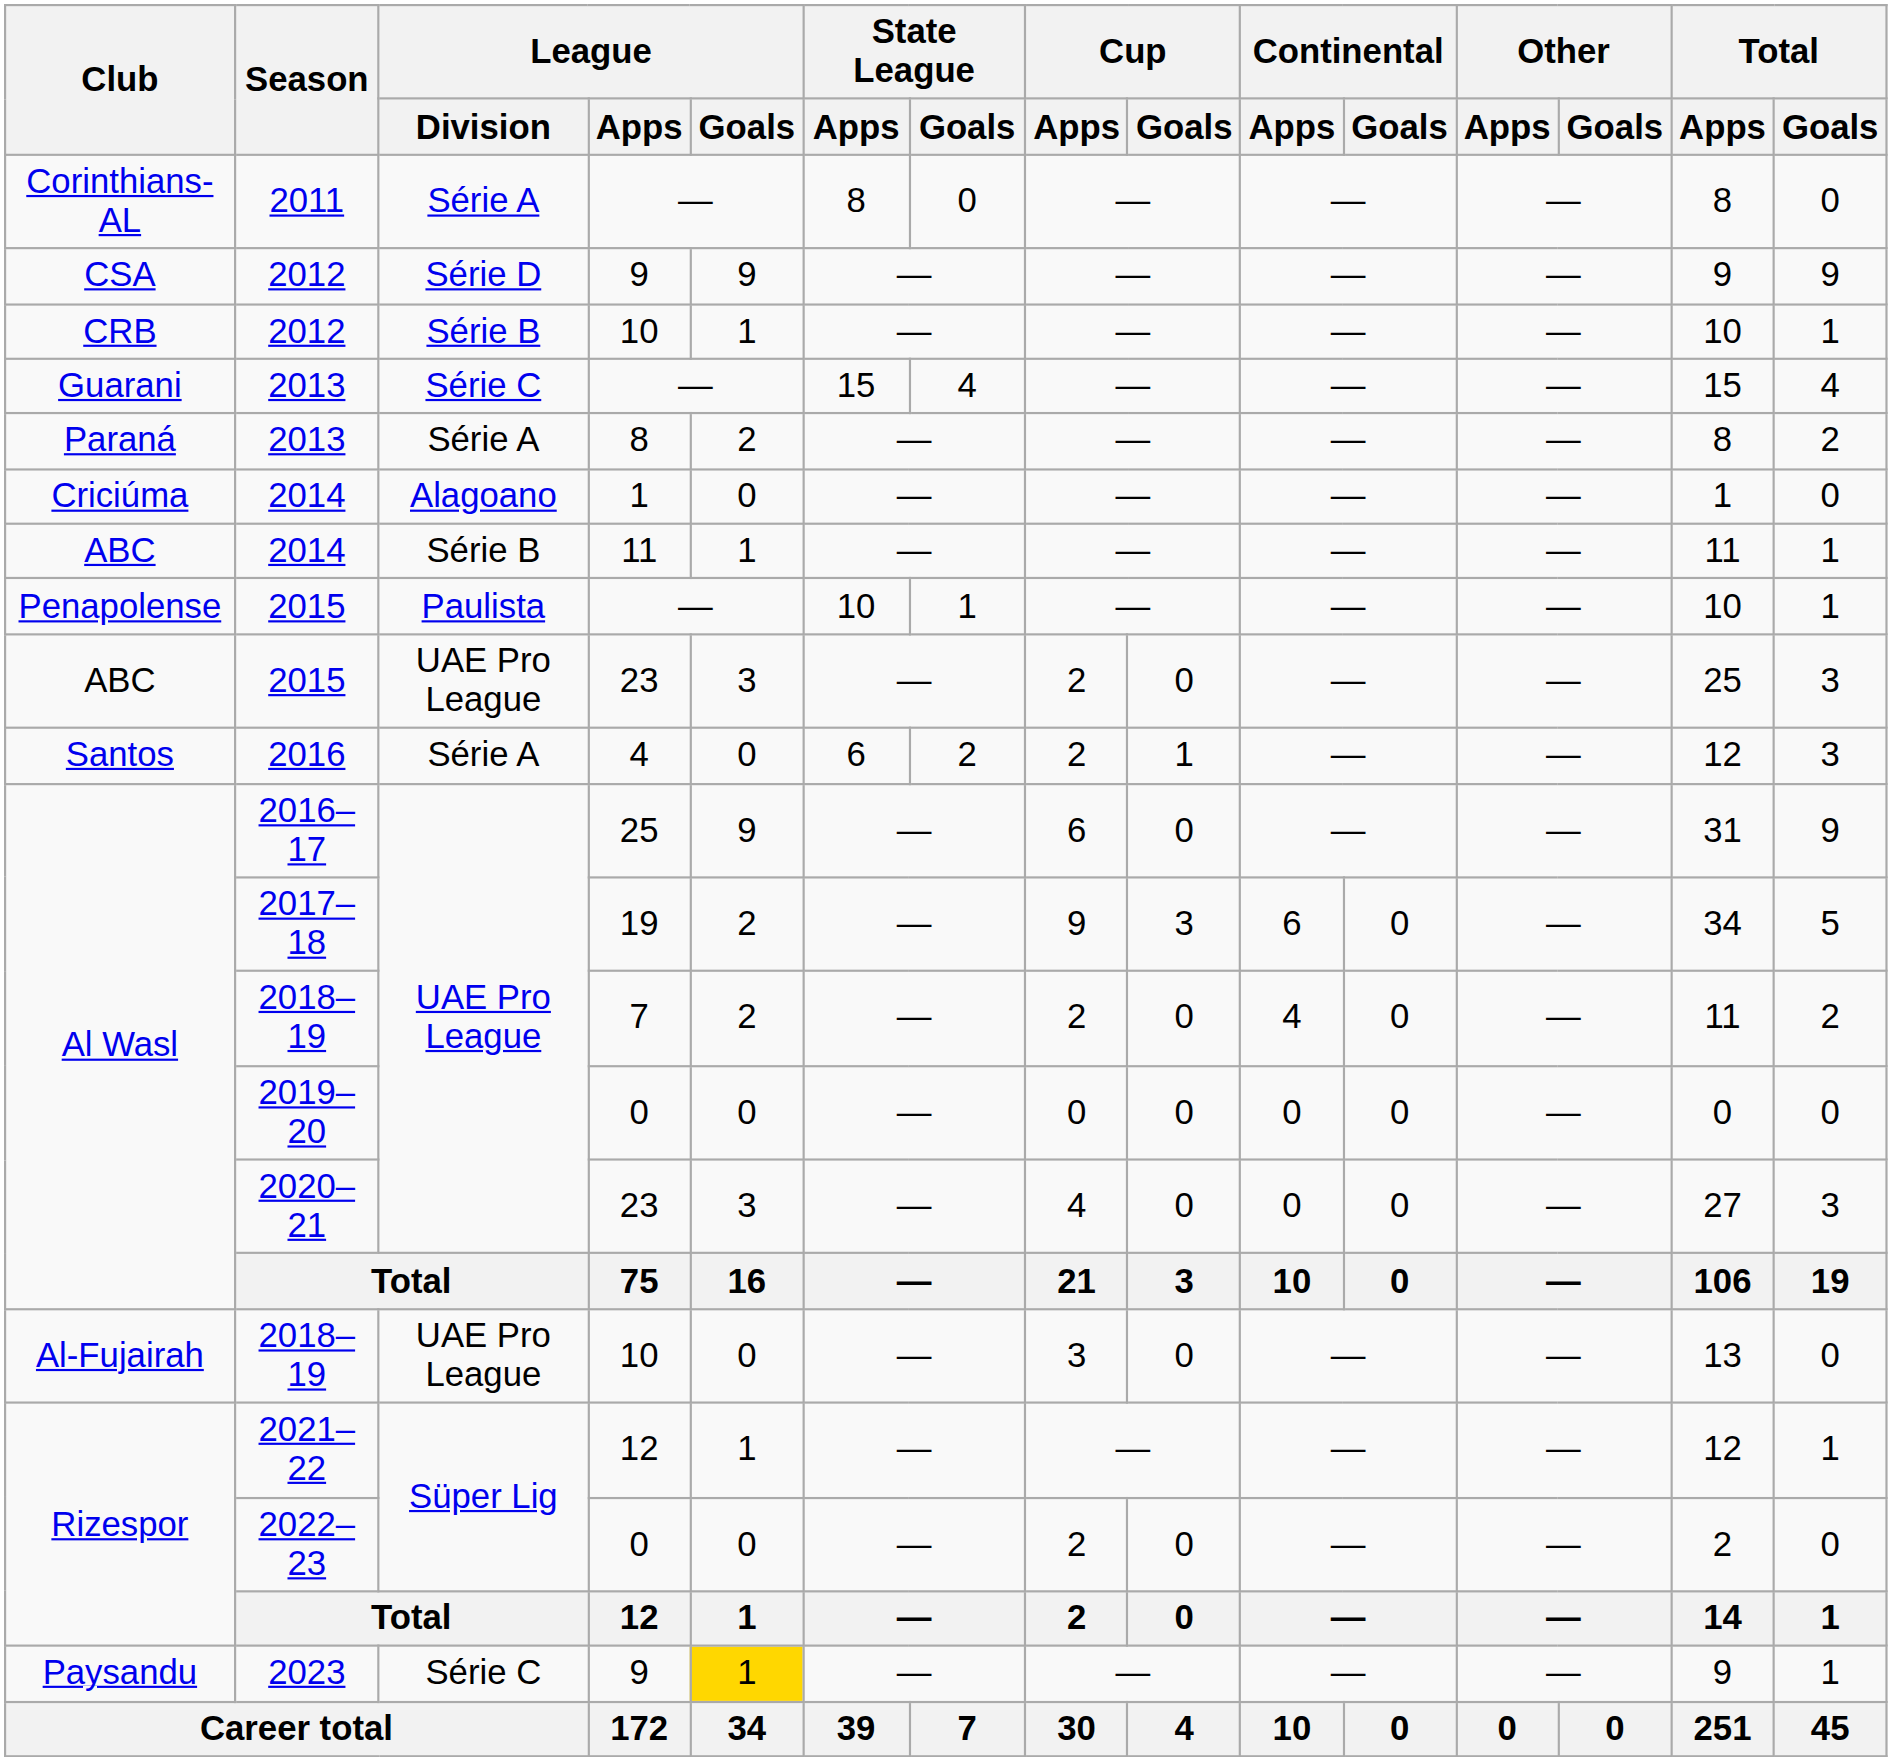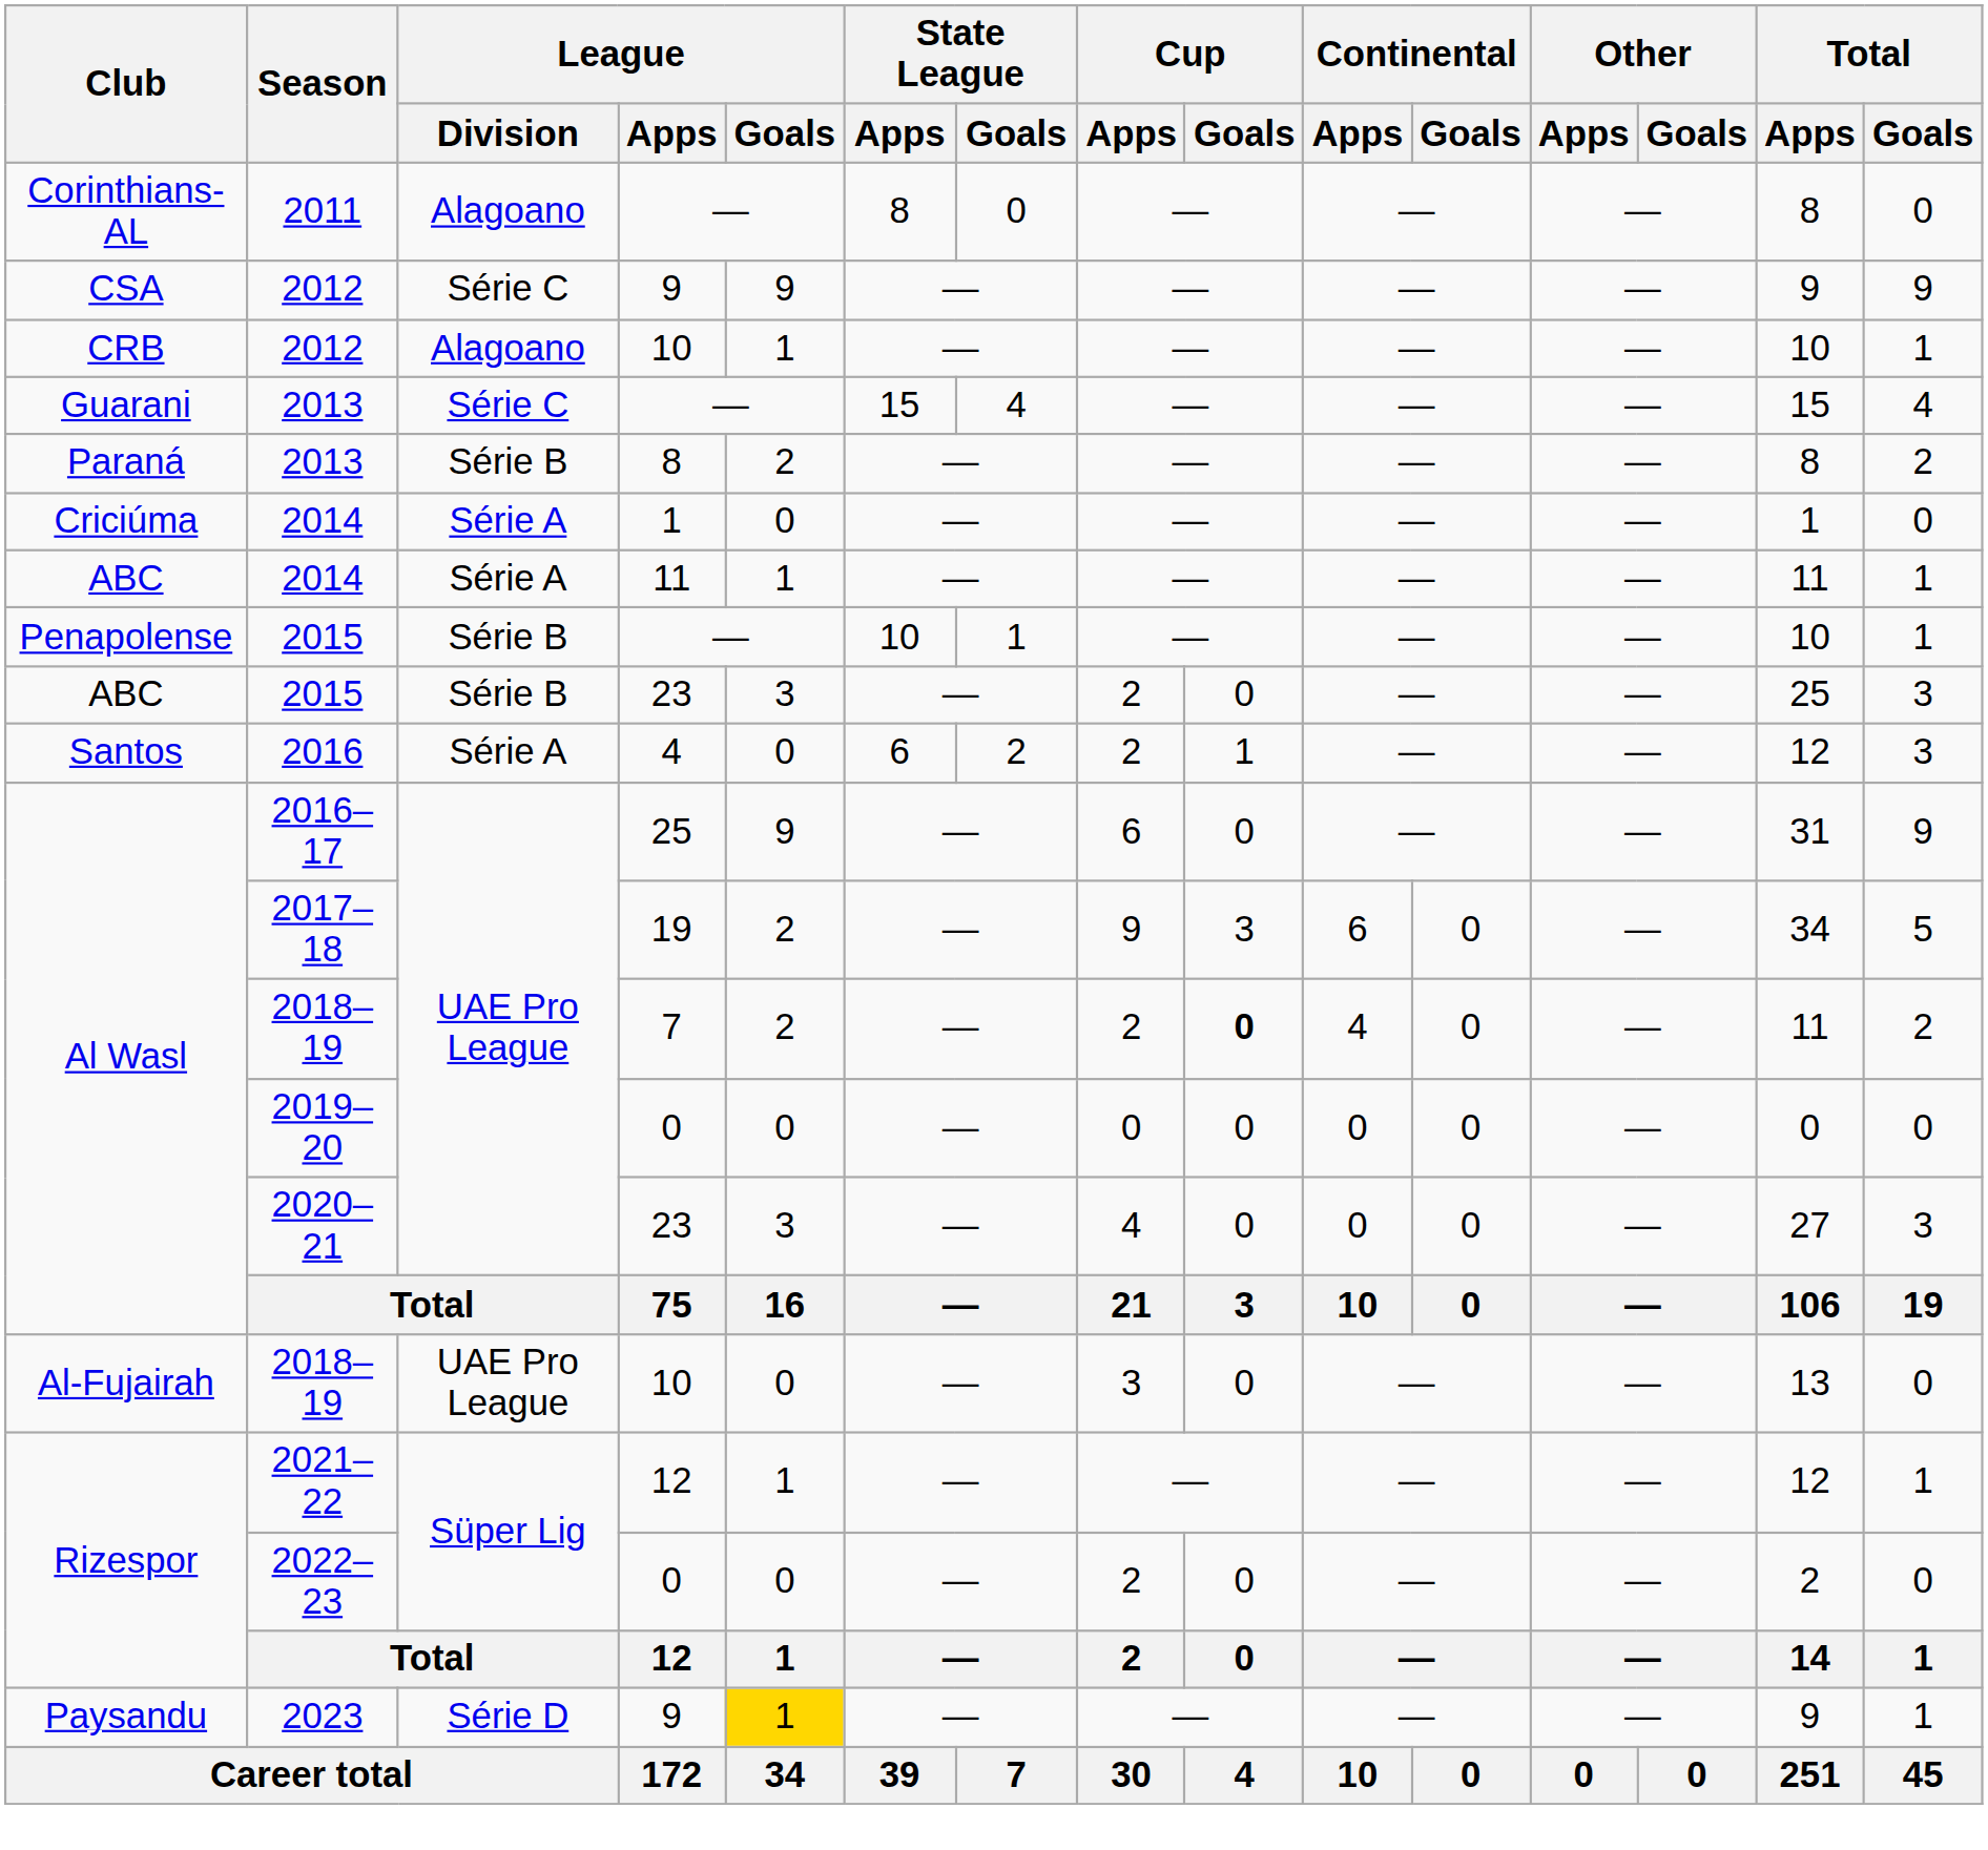 <table class="wikitable" style="text-align:center">
 <tr>
 <th rowspan="2">Club</th>
 <th rowspan="2">Season</th>
 <th colspan="3">League</th>
 <th colspan="2">State League</th>
 <th colspan="2">Cup</th>
 <th colspan="2">Continental</th>
 <th colspan="2">Other</th>
 <th colspan="2">Total</th>
 </tr>
 <tr>
 <th>Division</th>
 <th>Apps</th>
 <th>Goals</th>
 <th>Apps</th>
 <th>Goals</th>
 <th>Apps</th>
 <th>Goals</th>
 <th>Apps</th>
 <th>Goals</th>
 <th>Apps</th>
 <th>Goals</th>
 <th>Apps</th>
 <th>Goals</th>
 </tr>
 <tr>
 <td><a href='#'>Corinthians-AL</a></td>
 <td><a href='#'>2011</a></td>
-<td><a href='#'>Série A</a></td>
+<td><a href='#'>Alagoano</a></td>
 <td colspan="2">—</td>
 <td>8</td>
 <td>0</td>
 <td colspan="2">—</td>
 <td colspan="2">—</td>
 <td colspan="2">—</td>
 <td>8</td>
 <td>0</td>
 </tr>
 <tr>
 <td><a href='#'>CSA</a></td>
 <td><a href='#'>2012</a></td>
-<td><a href='#'>Série D</a></td>
+<td>Série C</td>
 <td>9</td>
 <td>9</td>
 <td colspan="2">—</td>
 <td colspan="2">—</td>
 <td colspan="2">—</td>
 <td colspan="2">—</td>
 <td>9</td>
 <td>9</td>
 </tr>
 <tr>
 <td><a href='#'>CRB</a></td>
 <td><a href='#'>2012</a></td>
-<td><a href='#'>Série B</a></td>
+<td><a href='#'>Alagoano</a></td>
 <td>10</td>
 <td>1</td>
 <td colspan="2">—</td>
 <td colspan="2">—</td>
 <td colspan="2">—</td>
 <td colspan="2">—</td>
 <td>10</td>
 <td>1</td>
 </tr>
 <tr>
 <td><a href='#'>Guarani</a></td>
 <td><a href='#'>2013</a></td>
 <td><a href='#'>Série C</a></td>
 <td colspan="2">—</td>
 <td>15</td>
 <td>4</td>
 <td colspan="2">—</td>
 <td colspan="2">—</td>
 <td colspan="2">—</td>
 <td>15</td>
 <td>4</td>
 </tr>
 <tr>
 <td><a href='#'>Paraná</a></td>
 <td><a href='#'>2013</a></td>
-<td>Série A</td>
+<td>Série B</td>
 <td>8</td>
 <td>2</td>
 <td colspan="2">—</td>
 <td colspan="2">—</td>
 <td colspan="2">—</td>
 <td colspan="2">—</td>
 <td>8</td>
 <td>2</td>
 </tr>
 <tr>
 <td><a href='#'>Criciúma</a></td>
 <td><a href='#'>2014</a></td>
-<td><a href='#'>Alagoano</a></td>
+<td><a href='#'>Série A</a></td>
 <td>1</td>
 <td>0</td>
 <td colspan="2">—</td>
 <td colspan="2">—</td>
 <td colspan="2">—</td>
 <td colspan="2">—</td>
 <td>1</td>
 <td>0</td>
 </tr>
 <tr>
 <td><a href='#'>ABC</a></td>
 <td><a href='#'>2014</a></td>
-<td>Série B</td>
+<td>Série A</td>
 <td>11</td>
 <td>1</td>
 <td colspan="2">—</td>
 <td colspan="2">—</td>
 <td colspan="2">—</td>
 <td colspan="2">—</td>
 <td>11</td>
 <td>1</td>
 </tr>
 <tr>
 <td><a href='#'>Penapolense</a></td>
 <td><a href='#'>2015</a></td>
-<td><a href='#'>Paulista</a></td>
+<td>Série B</td>
 <td colspan="2">—</td>
 <td>10</td>
 <td>1</td>
 <td colspan="2">—</td>
 <td colspan="2">—</td>
 <td colspan="2">—</td>
 <td>10</td>
 <td>1</td>
 </tr>
 <tr>
 <td>ABC</td>
 <td><a href='#'>2015</a></td>
-<td>UAE Pro League</td>
+<td>Série B</td>
 <td>23</td>
 <td>3</td>
 <td colspan="2">—</td>
 <td>2</td>
 <td>0</td>
 <td colspan="2">—</td>
 <td colspan="2">—</td>
 <td>25</td>
 <td>3</td>
 </tr>
 <tr>
 <td><a href='#'>Santos</a></td>
 <td><a href='#'>2016</a></td>
 <td>Série A</td>
 <td>4</td>
 <td>0</td>
 <td>6</td>
 <td>2</td>
 <td>2</td>
 <td>1</td>
 <td colspan="2">—</td>
 <td colspan="2">—</td>
 <td>12</td>
 <td>3</td>
 </tr>
 <tr>
 <td rowspan="6"><a href='#'>Al Wasl</a></td>
 <td><a href='#'>2016–17</a></td>
 <td rowspan="5"><a href='#'>UAE Pro League</a></td>
 <td>25</td>
 <td>9</td>
 <td colspan="2">—</td>
 <td>6</td>
 <td>0</td>
 <td colspan="2">—</td>
 <td colspan="2">—</td>
 <td>31</td>
 <td>9</td>
 </tr>
 <tr>
 <td><a href='#'>2017–18</a></td>
 <td>19</td>
 <td>2</td>
 <td colspan="2">—</td>
 <td>9</td>
 <td>3</td>
 <td>6</td>
 <td>0</td>
 <td colspan="2">—</td>
 <td>34</td>
 <td>5</td>
 </tr>
 <tr>
 <td><a href='#'>2018–19</a></td>
 <td>7</td>
 <td>2</td>
 <td colspan="2">—</td>
 <td>2</td>
-<td>0</td>
+<td><strong>0</strong></td>
 <td>4</td>
 <td>0</td>
 <td colspan="2">—</td>
 <td>11</td>
 <td>2</td>
 </tr>
 <tr>
 <td><a href='#'>2019–20</a></td>
 <td>0</td>
 <td>0</td>
 <td colspan="2">—</td>
 <td>0</td>
 <td>0</td>
 <td>0</td>
 <td>0</td>
 <td colspan="2">—</td>
 <td>0</td>
 <td>0</td>
 </tr>
 <tr>
 <td><a href='#'>2020–21</a></td>
 <td>23</td>
 <td>3</td>
 <td colspan="2">—</td>
 <td>4</td>
 <td>0</td>
 <td>0</td>
 <td>0</td>
 <td colspan="2">—</td>
 <td>27</td>
 <td>3</td>
 </tr>
 <tr>
 <th colspan="2">Total</th>
 <th>75</th>
 <th>16</th>
 <th colspan="2">—</th>
 <th>21</th>
 <th>3</th>
 <th>10</th>
 <th>0</th>
 <th colspan="2">—</th>
 <th>106</th>
 <th>19</th>
 </tr>
 <tr>
 <td><a href='#'>Al-Fujairah</a></td>
 <td><a href='#'>2018–19</a></td>
 <td>UAE Pro League</td>
 <td>10</td>
 <td>0</td>
 <td colspan="2">—</td>
 <td>3</td>
 <td>0</td>
 <td colspan="2">—</td>
 <td colspan="2">—</td>
 <td>13</td>
 <td>0</td>
 </tr>
 <tr>
 <td rowspan="3"><a href='#'>Rizespor</a></td>
 <td><a href='#'>2021–22</a></td>
 <td rowspan=2><a href='#'>Süper Lig</a></td>
 <td>12</td>
 <td>1</td>
 <td colspan="2">—</td>
 <td colspan="2">—</td>
 <td colspan="2">—</td>
 <td colspan="2">—</td>
 <td>12</td>
 <td>1</td>
 </tr>
 <tr>
 <td><a href='#'>2022–23</a></td>
 <td>0</td>
 <td>0</td>
 <td colspan="2">—</td>
 <td>2</td>
 <td>0</td>
 <td colspan="2">—</td>
 <td colspan="2">—</td>
 <td>2</td>
 <td>0</td>
 </tr>
 <tr>
 <th colspan="2">Total</th>
 <th>12</th>
 <th>1</th>
 <th colspan="2">—</th>
 <th>2</th>
 <th>0</th>
 <th colspan="2">—</th>
 <th colspan="2">—</th>
 <th>14</th>
 <th>1</th>
 </tr>
 <tr>
 <td><a href='#'>Paysandu</a></td>
 <td><a href='#'>2023</a></td>
-<td>Série C</td>
+<td><a href='#'>Série D</a></td>
 <td>9</td>
 <td style="background: gold;">1</td>
 <td colspan="2">—</td>
 <td colspan="2">—</td>
 <td colspan="2">—</td>
 <td colspan="2">—</td>
 <td>9</td>
 <td>1</td>
 </tr>
 <tr>
 <th colspan="3">Career total</th>
 <th>172</th>
 <th>34</th>
 <th>39</th>
 <th>7</th>
 <th>30</th>
 <th>4</th>
 <th>10</th>
 <th>0</th>
 <th>0</th>
 <th>0</th>
 <th>251</th>
 <th>45</th>
 </tr>
 </table>
